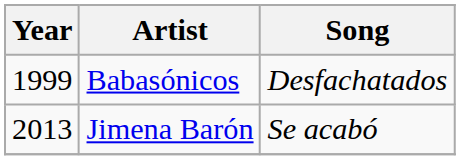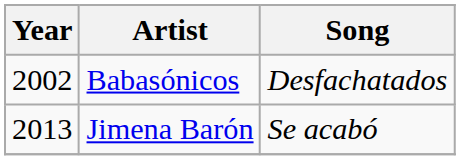 <table class="wikitable" style="font-size: 95%;">
 <tr>
 <th>Year</th>
 <th>Artist</th>
 <th>Song</th>
 </tr>
 <tr>
-<td>1999</td>
+<td>2002</td>
 <td><a href='#'>Babasónicos</a></td>
 <td><em>Desfachatados</em></td>
 </tr>
 <tr>
 <td>2013</td>
 <td><a href='#'>Jimena Barón</a></td>
 <td><em>Se acabó</em></td>
 </tr>
 <tr>
 </tr>
 </table>
